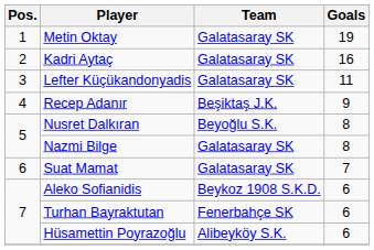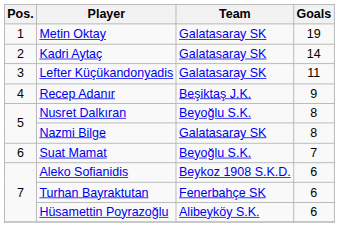 <table class="wikitable" style="text-align:center">
 <tr>
 <th>Pos.</th>
 <th>Player</th>
 <th>Team</th>
 <th>Goals</th>
 </tr>
 <tr>
 <td>1</td>
 <td align="left"> <a href='#'>Metin Oktay</a></td>
 <td align="left"><a href='#'>Galatasaray SK</a></td>
 <td>19</td>
 </tr>
 <tr>
 <td>2</td>
 <td align="left"> <a href='#'>Kadri Aytaç</a></td>
 <td align="left"><a href='#'>Galatasaray SK</a></td>
-<td>16</td>
+<td>14</td>
 </tr>
 <tr>
 <td>3</td>
 <td align="left"> <a href='#'>Lefter Küçükandonyadis</a></td>
 <td align="left"><a href='#'>Galatasaray SK</a></td>
 <td>11</td>
 </tr>
 <tr>
 <td>4</td>
 <td align="left"> <a href='#'>Recep Adanır</a></td>
 <td align="left"><a href='#'>Beşiktaş J.K.</a></td>
 <td>9</td>
 </tr>
 <tr>
 <td rowspan="2">5</td>
 <td align="left"> <a href='#'>Nusret Dalkıran</a></td>
 <td align="left"><a href='#'>Beyoğlu S.K.</a></td>
 <td>8</td>
 </tr>
 <tr>
 <td align="left"> <a href='#'>Nazmi Bilge</a></td>
 <td align="left"><a href='#'>Galatasaray SK</a></td>
 <td>8</td>
 </tr>
 <tr>
 <td>6</td>
 <td align="left"> <a href='#'>Suat Mamat</a></td>
-<td align="left"><a href='#'>Galatasaray SK</a></td>
+<td align="left"><a href='#'>Beyoğlu S.K.</a></td>
 <td>7</td>
 </tr>
 <tr>
 <td rowspan="3">7</td>
 <td align="left"> <a href='#'>Aleko Sofianidis</a></td>
 <td align="left"><a href='#'>Beykoz 1908 S.K.D.</a></td>
 <td>6</td>
 </tr>
 <tr>
 <td align="left"> <a href='#'>Turhan Bayraktutan</a></td>
 <td align="left"><a href='#'>Fenerbahçe SK</a></td>
 <td>6</td>
 </tr>
 <tr>
 <td align="left"> <a href='#'>Hüsamettin Poyrazoğlu</a></td>
 <td align="left"><a href='#'>Alibeyköy S.K.</a></td>
 <td>6</td>
 </tr>
 <tr>
 </tr>
 </table>
